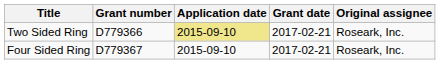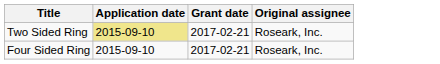 <table class="wikitable sortable">
 <tr>
 <th>Title</th>
-<th>Grant number</th>
 <th>Application date</th>
 <th>Grant date</th>
 <th>Original assignee</th>
 </tr>
 <tr>
 <td>Two Sided Ring</td>
-<td>D779366</td>
 <td style="background: khaki;">2015-09-10</td>
 <td>2017-02-21</td>
 <td>Roseark, Inc.</td>
 </tr>
 <tr>
 <td>Four Sided Ring</td>
-<td>D779367</td>
 <td>2015-09-10</td>
 <td>2017-02-21</td>
 <td>Roseark, Inc.</td>
 </tr>
 </table>
